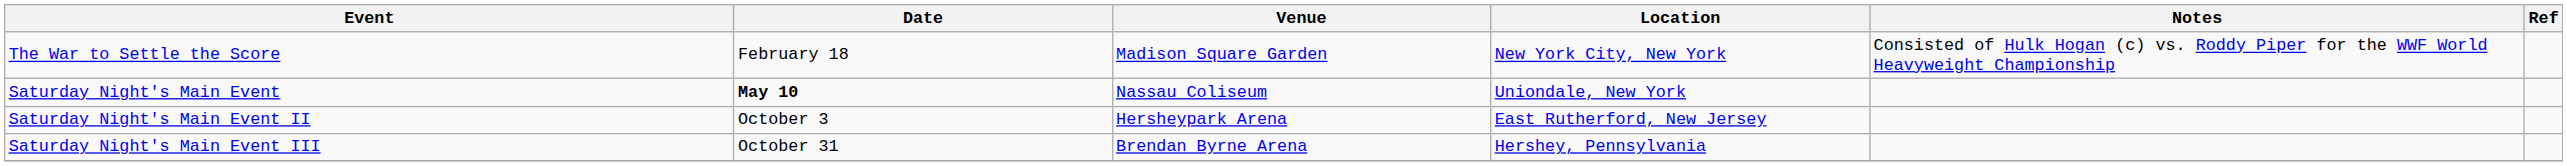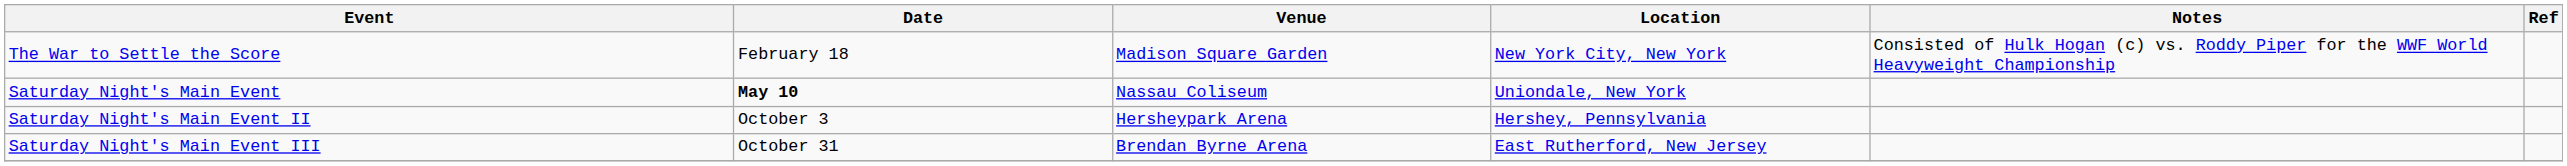 <table class="wikitable plainrowheaders sortable" style="width:100%;">
 <tr>
 <th style="width:29%;">Event</th>
 <th style="width:15%;">Date</th>
 <th style="width:15%;">Venue</th>
 <th style="width:15%;">Location</th>
 <th style="width:99%;">Notes</th>
 <th style="width:99%;">Ref</th>
 </tr>
 <tr>
 <td><a href='#'>The War to Settle the Score</a></td>
 <td>February 18</td>
 <td><a href='#'>Madison Square Garden</a></td>
 <td><a href='#'>New York City, New York</a></td>
 <td>Consisted of <a href='#'>Hulk Hogan</a> (c) vs. <a href='#'>Roddy Piper</a> for the <a href='#'>WWF World Heavyweight Championship</a></td>
 <td></td>
 </tr>
 <tr>
 <td><a href='#'>Saturday Night's Main Event</a></td>
 <td><strong>May 10<br></strong></td>
 <td><a href='#'>Nassau Coliseum</a></td>
 <td><a href='#'>Uniondale, New York</a></td>
 <td></td>
 <td></td>
 </tr>
 <tr>
 <td><a href='#'>Saturday Night's Main Event II</a></td>
 <td>October 3<br></td>
 <td><a href='#'>Hersheypark Arena</a></td>
-<td><a href='#'>East Rutherford, New Jersey</a></td>
+<td><a href='#'>Hershey, Pennsylvania</a></td>
 <td></td>
 <td></td>
 </tr>
 <tr>
 <td><a href='#'>Saturday Night's Main Event III</a></td>
 <td>October 31<br></td>
 <td><a href='#'>Brendan Byrne Arena</a></td>
-<td><a href='#'>Hershey, Pennsylvania</a></td>
+<td><a href='#'>East Rutherford, New Jersey</a></td>
 <td></td>
 <td></td>
 </tr>
 <tr>
 </tr>
 <tr>
 </tr>
 </table>
